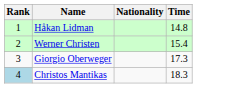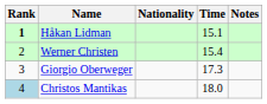 <table class="wikitable sortable" style="text-align:center">
 <tr>
 <th>Rank</th>
 <th>Name</th>
 <th>Nationality</th>
 <th>Time</th>
+<th>Notes</th>
 </tr>
 <tr bgcolor=ccffcc>
-<td>1</td>
+<td><strong>1</strong></td>
 <td align=left><a href='#'>Håkan Lidman</a></td>
 <td align=left></td>
-<td>14.8</td>
+<td>15.1</td>
+<td></td>
 </tr>
 <tr bgcolor=ccffcc>
 <td>2</td>
 <td align=left><a href='#'>Werner Christen</a></td>
 <td align=left></td>
 <td>15.4</td>
+<td></td>
 </tr>
 <tr>
 <td>3</td>
 <td align=left><a href='#'>Giorgio Oberweger</a></td>
 <td align=left></td>
 <td>17.3</td>
+<td></td>
 </tr>
 <tr>
 <td style="background: lightblue;">4</td>
 <td align=left><a href='#'>Christos Mantikas</a></td>
 <td align=left></td>
-<td>18.3</td>
+<td>18.0</td>
+<td></td>
 </tr>
 </table>
